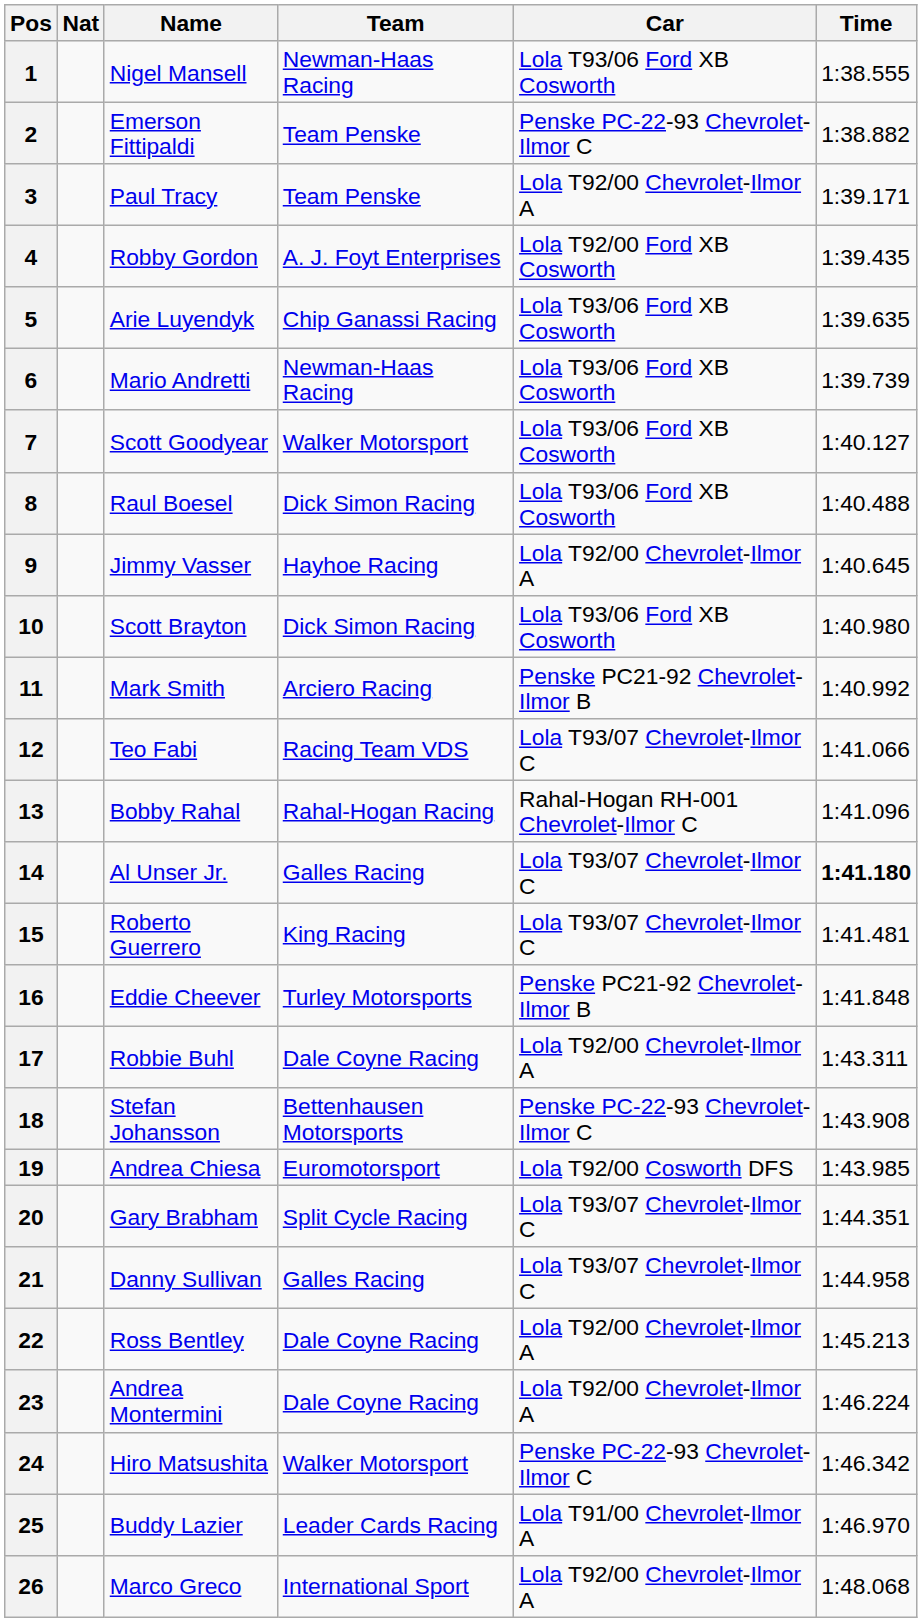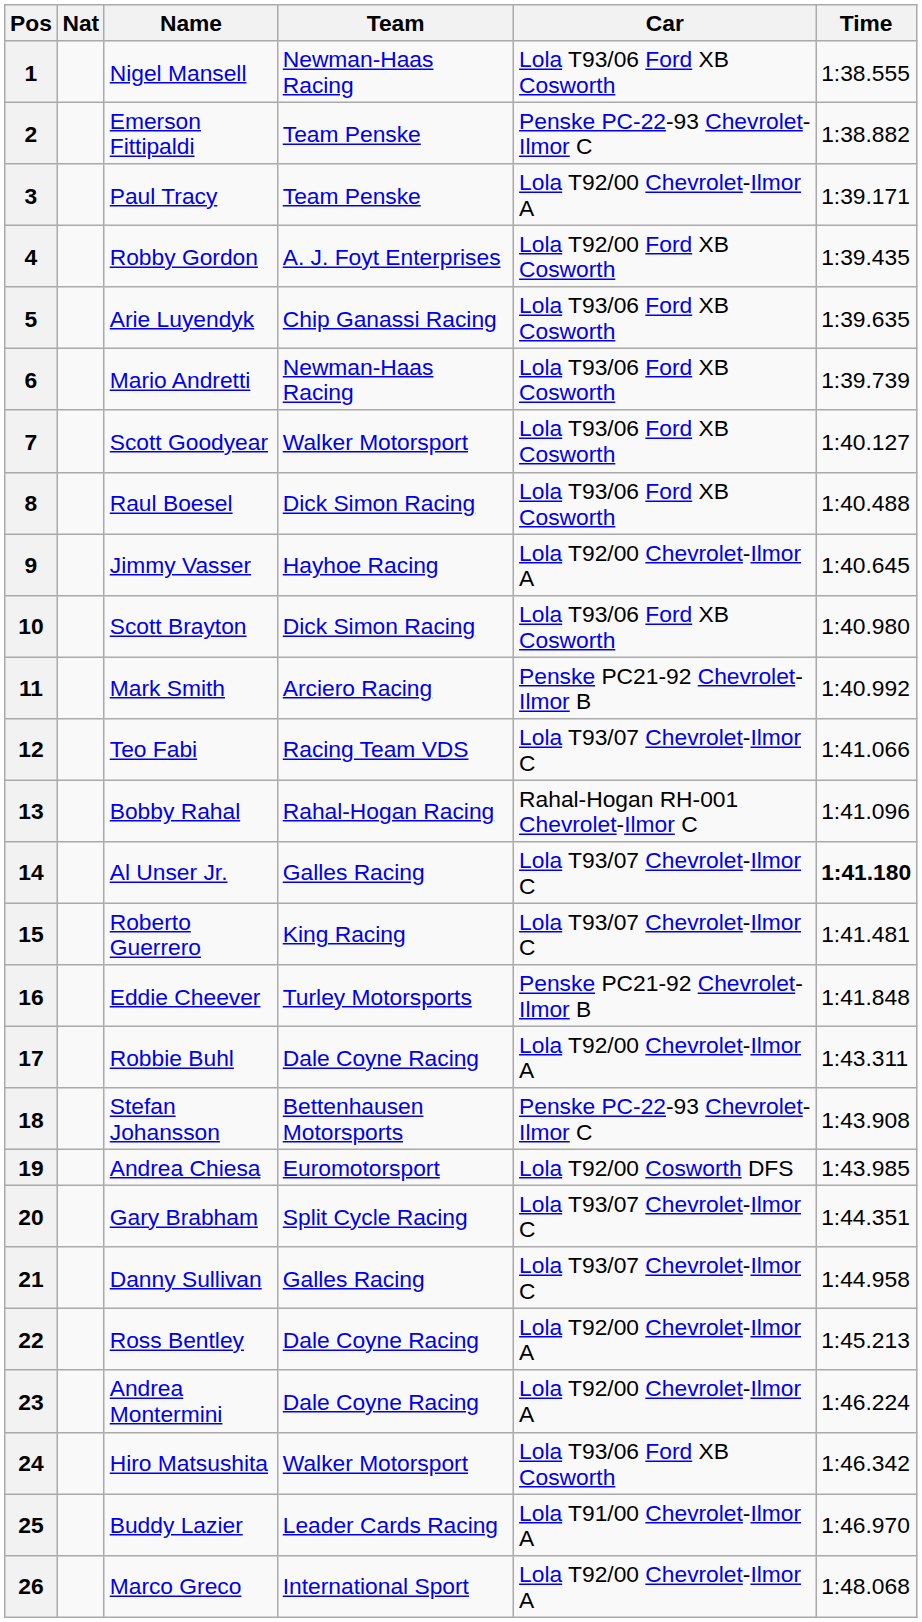 <table class="wikitable" style="font-size: 95%;">
 <tr>
 <th>Pos</th>
 <th>Nat</th>
 <th>Name</th>
 <th>Team</th>
 <th>Car</th>
 <th>Time</th>
 </tr>
 <tr>
 <th>1</th>
 <td></td>
 <td><a href='#'>Nigel Mansell</a></td>
 <td><a href='#'>Newman-Haas Racing</a></td>
 <td><a href='#'>Lola</a> T93/06 <a href='#'>Ford</a> XB <a href='#'>Cosworth</a></td>
 <td>1:38.555</td>
 </tr>
 <tr>
 <th>2</th>
 <td></td>
 <td><a href='#'>Emerson Fittipaldi</a></td>
 <td><a href='#'>Team Penske</a></td>
 <td><a href='#'>Penske PC-22</a>-93 <a href='#'>Chevrolet</a>-<a href='#'>Ilmor</a> C</td>
 <td>1:38.882</td>
 </tr>
 <tr>
 <th>3</th>
 <td></td>
 <td><a href='#'>Paul Tracy</a></td>
 <td><a href='#'>Team Penske</a></td>
 <td><a href='#'>Lola</a> T92/00 <a href='#'>Chevrolet</a>-<a href='#'>Ilmor</a> A</td>
 <td>1:39.171</td>
 </tr>
 <tr>
 <th>4</th>
 <td></td>
 <td><a href='#'>Robby Gordon</a></td>
 <td><a href='#'>A. J. Foyt Enterprises</a></td>
 <td><a href='#'>Lola</a> T92/00 <a href='#'>Ford</a> XB <a href='#'>Cosworth</a></td>
 <td>1:39.435</td>
 </tr>
 <tr>
 <th>5</th>
 <td></td>
 <td><a href='#'>Arie Luyendyk</a></td>
 <td><a href='#'>Chip Ganassi Racing</a></td>
 <td><a href='#'>Lola</a> T93/06 <a href='#'>Ford</a> XB <a href='#'>Cosworth</a></td>
 <td>1:39.635</td>
 </tr>
 <tr>
 <th>6</th>
 <td></td>
 <td><a href='#'>Mario Andretti</a></td>
 <td><a href='#'>Newman-Haas Racing</a></td>
 <td><a href='#'>Lola</a> T93/06 <a href='#'>Ford</a> XB <a href='#'>Cosworth</a></td>
 <td>1:39.739</td>
 </tr>
 <tr>
 <th>7</th>
 <td></td>
 <td><a href='#'>Scott Goodyear</a></td>
 <td><a href='#'>Walker Motorsport</a></td>
 <td><a href='#'>Lola</a> T93/06 <a href='#'>Ford</a> XB <a href='#'>Cosworth</a></td>
 <td>1:40.127</td>
 </tr>
 <tr>
 <th>8</th>
 <td></td>
 <td><a href='#'>Raul Boesel</a></td>
 <td><a href='#'>Dick Simon Racing</a></td>
 <td><a href='#'>Lola</a> T93/06 <a href='#'>Ford</a> XB <a href='#'>Cosworth</a></td>
 <td>1:40.488</td>
 </tr>
 <tr>
 <th>9</th>
 <td></td>
 <td><a href='#'>Jimmy Vasser</a></td>
 <td><a href='#'>Hayhoe Racing</a></td>
 <td><a href='#'>Lola</a> T92/00 <a href='#'>Chevrolet</a>-<a href='#'>Ilmor</a> A</td>
 <td>1:40.645</td>
 </tr>
 <tr>
 <th>10</th>
 <td></td>
 <td><a href='#'>Scott Brayton</a></td>
 <td><a href='#'>Dick Simon Racing</a></td>
 <td><a href='#'>Lola</a> T93/06 <a href='#'>Ford</a> XB <a href='#'>Cosworth</a></td>
 <td>1:40.980</td>
 </tr>
 <tr>
 <th>11</th>
 <td></td>
 <td><a href='#'>Mark Smith</a></td>
 <td><a href='#'>Arciero Racing</a></td>
 <td><a href='#'>Penske</a> PC21-92 <a href='#'>Chevrolet</a>-<a href='#'>Ilmor</a> B</td>
 <td>1:40.992</td>
 </tr>
 <tr>
 <th>12</th>
 <td></td>
 <td><a href='#'>Teo Fabi</a></td>
 <td><a href='#'>Racing Team VDS</a></td>
 <td><a href='#'>Lola</a> T93/07 <a href='#'>Chevrolet</a>-<a href='#'>Ilmor</a> C</td>
 <td>1:41.066</td>
 </tr>
 <tr>
 <th>13</th>
 <td></td>
 <td><a href='#'>Bobby Rahal</a></td>
 <td><a href='#'>Rahal-Hogan Racing</a></td>
 <td>Rahal-Hogan RH-001 <a href='#'>Chevrolet</a>-<a href='#'>Ilmor</a> C</td>
 <td>1:41.096</td>
 </tr>
 <tr>
 <th>14</th>
 <td></td>
 <td><a href='#'>Al Unser Jr.</a></td>
 <td><a href='#'>Galles Racing</a></td>
 <td><a href='#'>Lola</a> T93/07 <a href='#'>Chevrolet</a>-<a href='#'>Ilmor</a> C</td>
 <td><strong>1:41.180</strong></td>
 </tr>
 <tr>
 <th>15</th>
 <td></td>
 <td><a href='#'>Roberto Guerrero</a></td>
 <td><a href='#'>King Racing</a></td>
 <td><a href='#'>Lola</a> T93/07 <a href='#'>Chevrolet</a>-<a href='#'>Ilmor</a> C</td>
 <td>1:41.481</td>
 </tr>
 <tr>
 <th>16</th>
 <td></td>
 <td><a href='#'>Eddie Cheever</a></td>
 <td><a href='#'>Turley Motorsports</a></td>
 <td><a href='#'>Penske</a> PC21-92 <a href='#'>Chevrolet</a>-<a href='#'>Ilmor</a> B</td>
 <td>1:41.848</td>
 </tr>
 <tr>
 <th>17</th>
 <td></td>
 <td><a href='#'>Robbie Buhl</a></td>
 <td><a href='#'>Dale Coyne Racing</a></td>
 <td><a href='#'>Lola</a> T92/00 <a href='#'>Chevrolet</a>-<a href='#'>Ilmor</a> A</td>
 <td>1:43.311</td>
 </tr>
 <tr>
 <th>18</th>
 <td></td>
 <td><a href='#'>Stefan Johansson</a></td>
 <td><a href='#'>Bettenhausen Motorsports</a></td>
 <td><a href='#'>Penske PC-22</a>-93 <a href='#'>Chevrolet</a>-<a href='#'>Ilmor</a> C</td>
 <td>1:43.908</td>
 </tr>
 <tr>
 <th>19</th>
 <td></td>
 <td><a href='#'>Andrea Chiesa</a></td>
 <td><a href='#'>Euromotorsport</a></td>
 <td><a href='#'>Lola</a> T92/00 <a href='#'>Cosworth</a> DFS</td>
 <td>1:43.985</td>
 </tr>
 <tr>
 <th>20</th>
 <td></td>
 <td><a href='#'>Gary Brabham</a></td>
 <td><a href='#'>Split Cycle Racing</a></td>
 <td><a href='#'>Lola</a> T93/07 <a href='#'>Chevrolet</a>-<a href='#'>Ilmor</a> C</td>
 <td>1:44.351</td>
 </tr>
 <tr>
 <th>21</th>
 <td></td>
 <td><a href='#'>Danny Sullivan</a></td>
 <td><a href='#'>Galles Racing</a></td>
 <td><a href='#'>Lola</a> T93/07 <a href='#'>Chevrolet</a>-<a href='#'>Ilmor</a> C</td>
 <td>1:44.958</td>
 </tr>
 <tr>
 <th>22</th>
 <td></td>
 <td><a href='#'>Ross Bentley</a></td>
 <td><a href='#'>Dale Coyne Racing</a></td>
 <td><a href='#'>Lola</a> T92/00 <a href='#'>Chevrolet</a>-<a href='#'>Ilmor</a> A</td>
 <td>1:45.213</td>
 </tr>
 <tr>
 <th>23</th>
 <td></td>
 <td><a href='#'>Andrea Montermini</a></td>
 <td><a href='#'>Dale Coyne Racing</a></td>
 <td><a href='#'>Lola</a> T92/00 <a href='#'>Chevrolet</a>-<a href='#'>Ilmor</a> A</td>
 <td>1:46.224</td>
 </tr>
 <tr>
 <th>24</th>
 <td></td>
 <td><a href='#'>Hiro Matsushita</a></td>
 <td><a href='#'>Walker Motorsport</a></td>
-<td><a href='#'>Penske PC-22</a>-93 <a href='#'>Chevrolet</a>-<a href='#'>Ilmor</a> C</td>
+<td><a href='#'>Lola</a> T93/06 <a href='#'>Ford</a> XB <a href='#'>Cosworth</a></td>
 <td>1:46.342</td>
 </tr>
 <tr>
 <th>25</th>
 <td></td>
 <td><a href='#'>Buddy Lazier</a></td>
 <td><a href='#'>Leader Cards Racing</a></td>
 <td><a href='#'>Lola</a> T91/00 <a href='#'>Chevrolet</a>-<a href='#'>Ilmor</a> A</td>
 <td>1:46.970</td>
 </tr>
 <tr>
 <th>26</th>
 <td></td>
 <td><a href='#'>Marco Greco</a></td>
 <td><a href='#'>International Sport</a></td>
 <td><a href='#'>Lola</a> T92/00 <a href='#'>Chevrolet</a>-<a href='#'>Ilmor</a> A</td>
 <td>1:48.068</td>
 </tr>
 </table>
